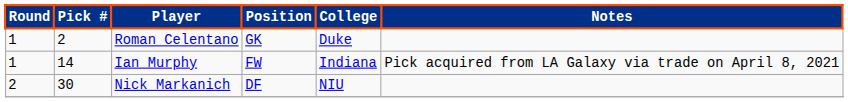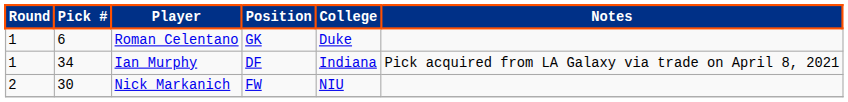 <table class="wikitable" style="text-align:left; font-size:100%;">
 <tr>
 <th style="background:#003087; color:#FFFFFF; border:2px solid #FE5000;" scope="col">Round</th>
 <th style="background:#003087; color:#FFFFFF; border:2px solid #FE5000;" scope="col">Pick #</th>
 <th style="background:#003087; color:#FFFFFF; border:2px solid #FE5000;" scope="col">Player</th>
 <th style="background:#003087; color:#FFFFFF; border:2px solid #FE5000;" scope="col">Position</th>
 <th style="background:#003087; color:#FFFFFF; border:2px solid #FE5000;" scope="col">College</th>
 <th style="background:#003087; color:#FFFFFF; border:2px solid #FE5000;" scope="col">Notes</th>
 </tr>
 <tr>
 <td>1</td>
-<td>2</td>
+<td>6</td>
 <td> <a href='#'>Roman Celentano</a></td>
 <td><a href='#'>GK</a></td>
 <td><a href='#'>Duke</a></td>
 <td></td>
 </tr>
 <tr>
 <td>1</td>
-<td>14</td>
+<td>34</td>
 <td> <a href='#'>Ian Murphy</a></td>
-<td><a href='#'>FW</a></td>
+<td><a href='#'>DF</a></td>
 <td><a href='#'>Indiana</a></td>
 <td>Pick acquired from LA Galaxy via trade on April 8, 2021</td>
 </tr>
 <tr>
 <td>2</td>
 <td>30</td>
 <td> <a href='#'>Nick Markanich</a></td>
-<td><a href='#'>DF</a></td>
+<td><a href='#'>FW</a></td>
 <td><a href='#'>NIU</a></td>
 <td></td>
 </tr>
 <tr>
 </tr>
 </table>
